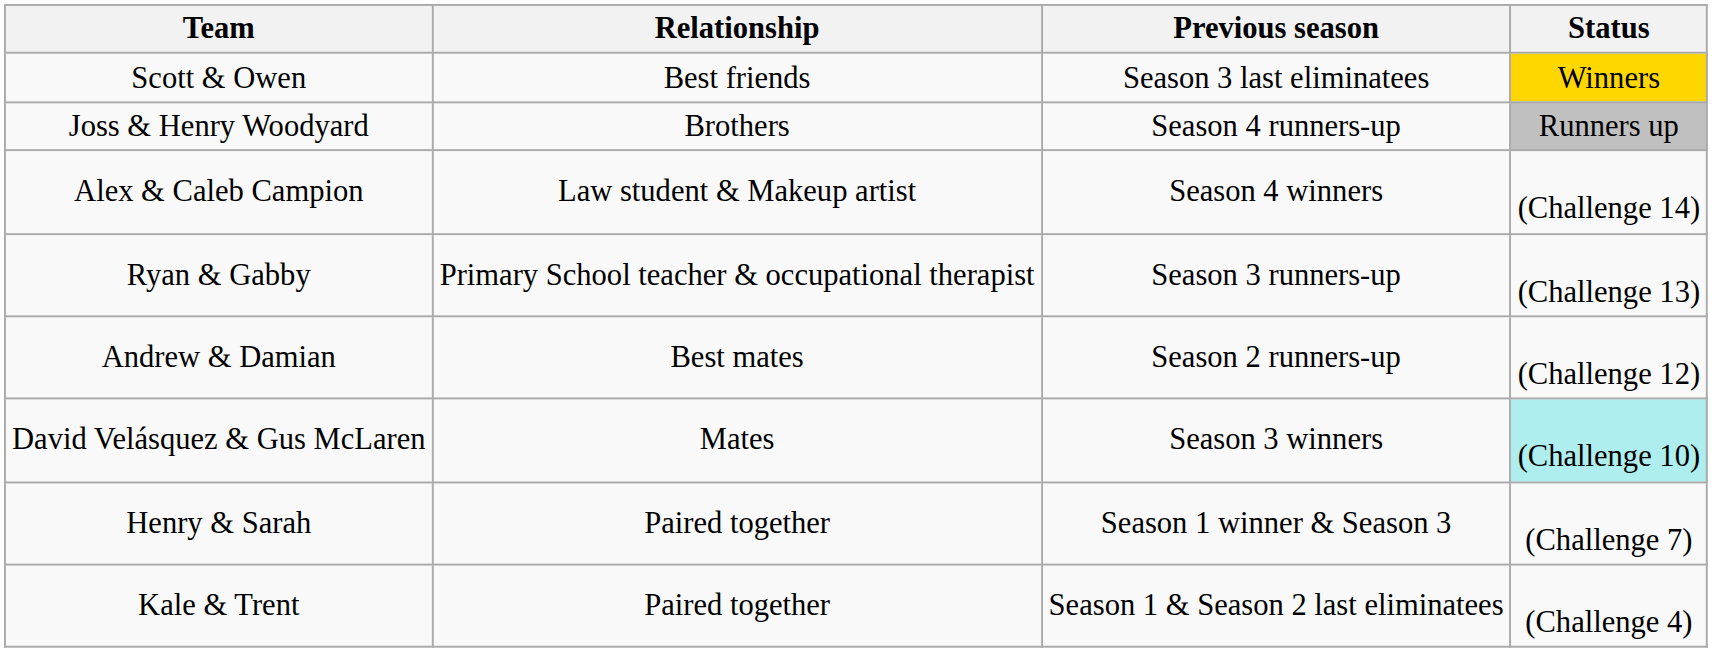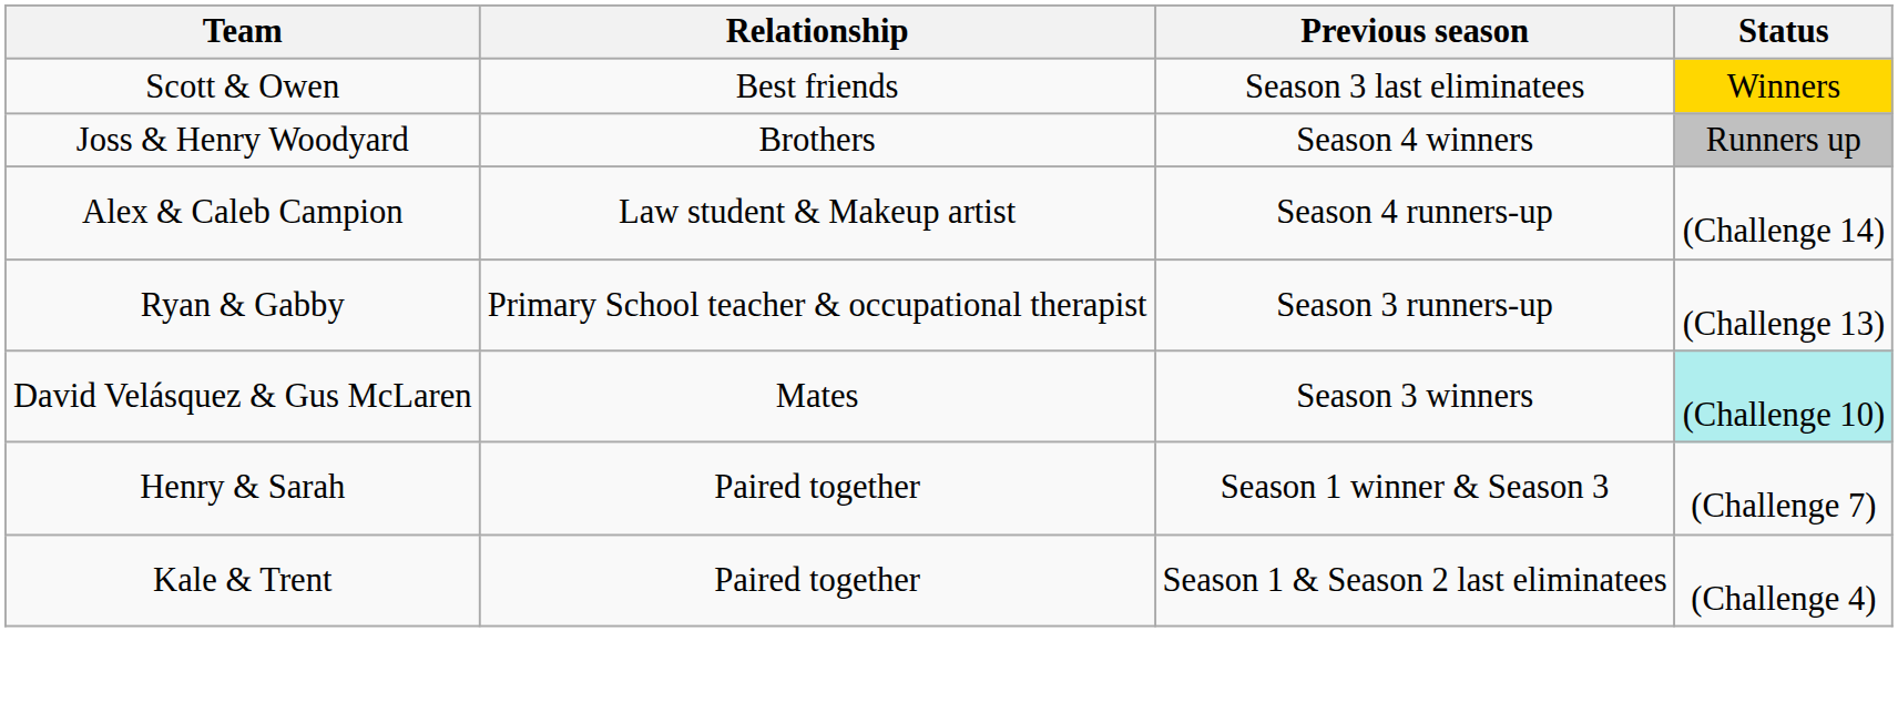 <table class="wikitable" style="text-align:center">
 <tr valign="top">
 <th>Team</th>
 <th>Relationship</th>
 <th>Previous season</th>
 <th>Status</th>
 </tr>
 <tr>
 <td>Scott & Owen</td>
 <td>Best friends</td>
 <td>Season 3 last eliminatees</td>
 <td style="background:gold">Winners</td>
 </tr>
 <tr>
 <td>Joss & Henry Woodyard</td>
 <td>Brothers</td>
-<td>Season 4 runners-up</td>
+<td>Season 4 winners</td>
 <td style="background:silver">Runners up</td>
 </tr>
 <tr>
 <td>Alex & Caleb Campion</td>
 <td>Law student & Makeup artist</td>
-<td>Season 4 winners</td>
+<td>Season 4 runners-up</td>
 <td><br>(Challenge 14)</td>
 </tr>
 <tr>
 <td>Ryan & Gabby</td>
 <td>Primary School teacher & occupational therapist</td>
 <td>Season 3 runners-up</td>
 <td><br>(Challenge 13)</td>
-</tr>
-<tr>
-<td>Andrew & Damian</td>
-<td>Best mates</td>
-<td>Season 2 runners-up</td>
-<td><br>(Challenge 12)</td>
 </tr>
 <tr>
 <td>David Velásquez & Gus McLaren</td>
 <td>Mates</td>
 <td>Season 3 winners</td>
 <td style="background: paleturquoise;"><br>(Challenge 10)</td>
 </tr>
 <tr>
 <td>Henry & Sarah</td>
 <td>Paired together</td>
 <td>Season 1 winner & Season 3</td>
 <td><br>(Challenge 7)</td>
 </tr>
 <tr>
 <td>Kale & Trent</td>
 <td>Paired together</td>
 <td>Season 1 & Season 2 last eliminatees</td>
 <td><br>(Challenge 4)</td>
 </tr>
 </table>
